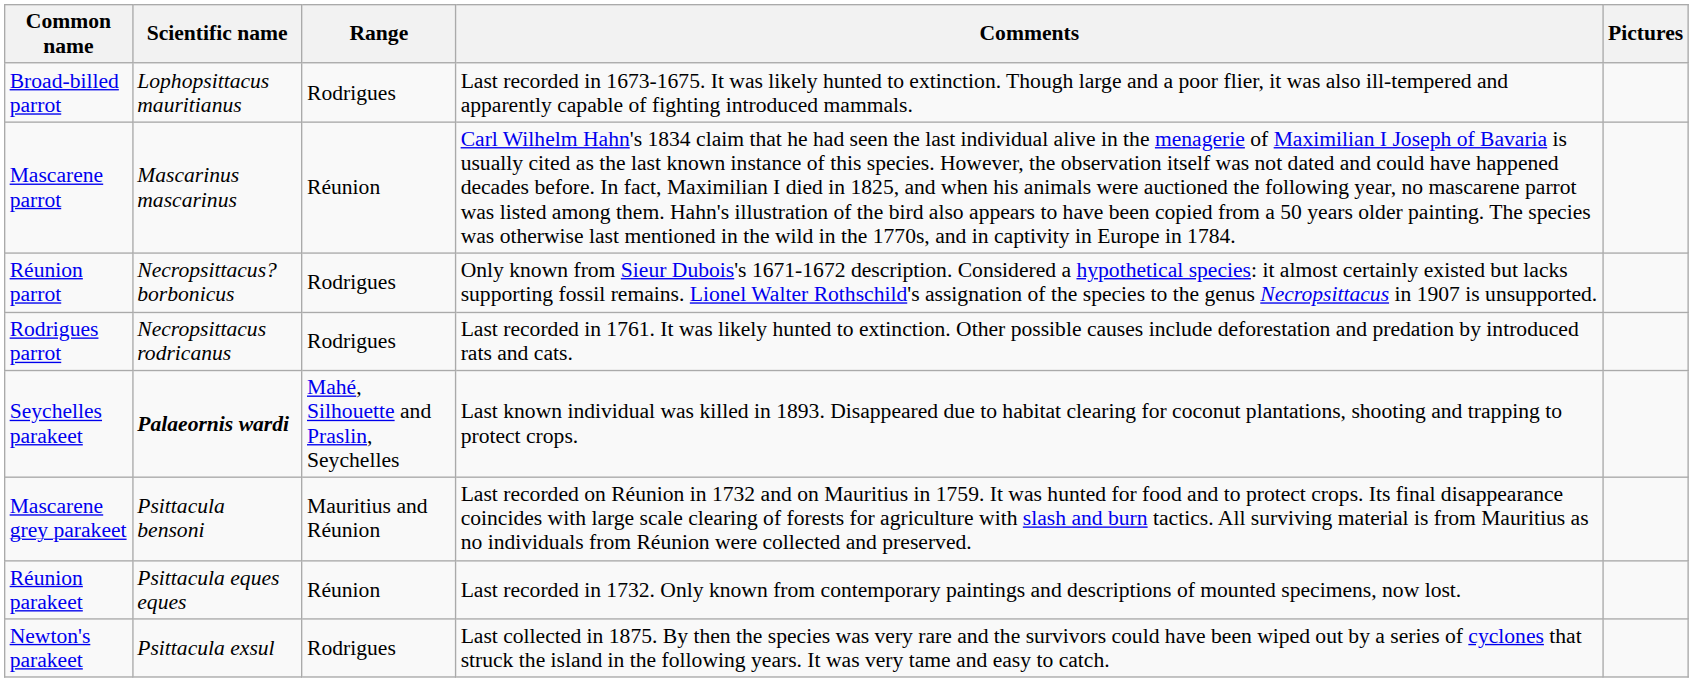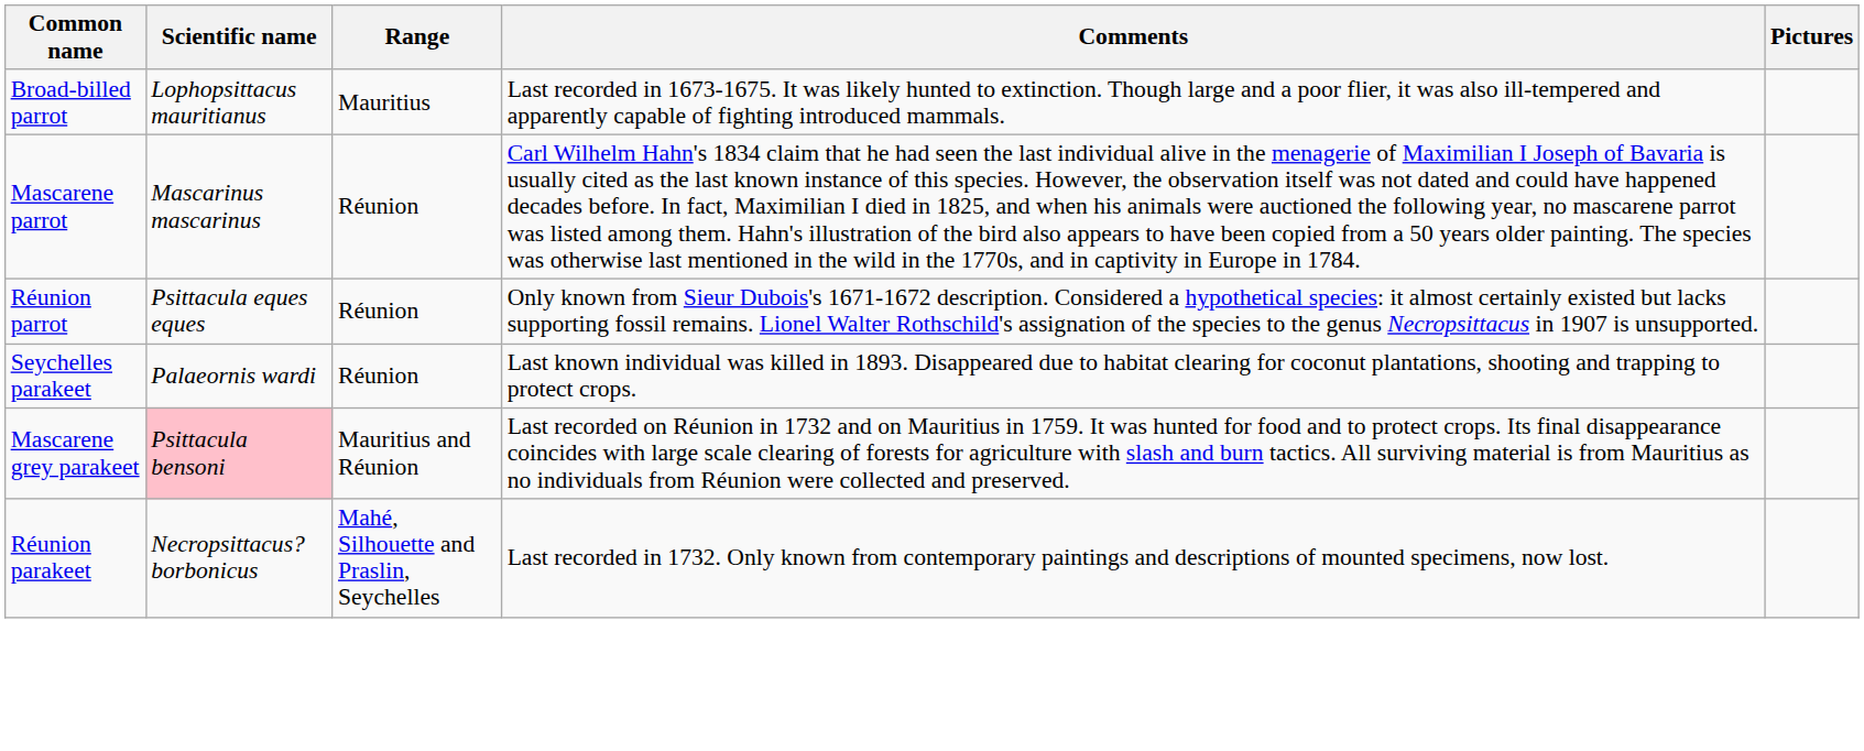 <table class="wikitable sortable">
 <tr>
 <th>Common name</th>
 <th>Scientific name</th>
 <th>Range</th>
 <th class="unsortable">Comments</th>
 <th class="unsortable">Pictures</th>
 </tr>
 <tr>
 <td><a href='#'>Broad-billed parrot</a></td>
 <td><em>Lophopsittacus mauritianus</em></td>
-<td>Rodrigues</td>
+<td>Mauritius</td>
 <td>Last recorded in 1673-1675. It was likely hunted to extinction. Though large and a poor flier, it was also ill-tempered and apparently capable of fighting introduced mammals.</td>
 <td></td>
 </tr>
 <tr>
 <td><a href='#'>Mascarene parrot</a></td>
 <td><em>Mascarinus mascarinus</em></td>
 <td>Réunion</td>
 <td><a href='#'>Carl Wilhelm Hahn</a>'s 1834 claim that he had seen the last individual alive in the <a href='#'>menagerie</a> of <a href='#'>Maximilian I Joseph of Bavaria</a> is usually cited as the last known instance of this species. However, the observation itself was not dated and could have happened decades before. In fact, Maximilian I died in 1825, and when his animals were auctioned the following year, no mascarene parrot was listed among them. Hahn's illustration of the bird also appears to have been copied from a 50 years older painting. The species was otherwise last mentioned in the wild in the 1770s, and in captivity in Europe in 1784.</td>
 <td></td>
 </tr>
 <tr>
 <td><a href='#'>Réunion parrot</a></td>
-<td><em>Necropsittacus? borbonicus</em></td>
-<td>Rodrigues</td>
+<td><em>Psittacula eques eques</em></td>
+<td>Réunion</td>
 <td>Only known from <a href='#'>Sieur Dubois</a>'s 1671-1672 description. Considered a <a href='#'>hypothetical species</a>: it almost certainly existed but lacks supporting fossil remains. <a href='#'>Lionel Walter Rothschild</a>'s assignation of the species to the genus <em><a href='#'>Necropsittacus</a></em> in 1907 is unsupported.</td>
 <td></td>
 </tr>
 <tr>
-<td><a href='#'>Rodrigues parrot</a></td>
-<td><em>Necropsittacus rodricanus</em></td>
-<td>Rodrigues</td>
-<td>Last recorded in 1761. It was likely hunted to extinction. Other possible causes include deforestation and predation by introduced rats and cats.</td>
-<td></td>
-</tr>
-<tr>
 <td><a href='#'>Seychelles parakeet</a></td>
-<td><strong><em>Palaeornis wardi</em></strong></td>
-<td><a href='#'>Mahé</a>, <a href='#'>Silhouette</a> and <a href='#'>Praslin</a>, Seychelles</td>
+<td><em>Palaeornis wardi</em></td>
+<td>Réunion</td>
 <td>Last known individual was killed in 1893. Disappeared due to habitat clearing for coconut plantations, shooting and trapping to protect crops.</td>
 <td></td>
 </tr>
 <tr>
 <td><a href='#'>Mascarene grey parakeet</a></td>
-<td><em>Psittacula bensoni</em></td>
+<td style="background: pink;"><em>Psittacula bensoni</em></td>
 <td>Mauritius and Réunion</td>
 <td>Last recorded on Réunion in 1732 and on Mauritius in 1759. It was hunted for food and to protect crops. Its final disappearance coincides with large scale clearing of forests for agriculture with <a href='#'>slash and burn</a> tactics. All surviving material is from Mauritius as no individuals from Réunion were collected and preserved.</td>
 <td></td>
 </tr>
 <tr>
 <td><a href='#'>Réunion parakeet</a></td>
-<td><em>Psittacula eques eques</em></td>
-<td>Réunion</td>
+<td><em>Necropsittacus? borbonicus</em></td>
+<td><a href='#'>Mahé</a>, <a href='#'>Silhouette</a> and <a href='#'>Praslin</a>, Seychelles</td>
 <td>Last recorded in 1732. Only known from contemporary paintings and descriptions of mounted specimens, now lost.</td>
 <td></td>
 </tr>
-<tr>
-<td><a href='#'>Newton's parakeet</a></td>
-<td><em>Psittacula exsul</em></td>
-<td>Rodrigues</td>
-<td>Last collected in 1875. By then the species was very rare and the survivors could have been wiped out by a series of <a href='#'>cyclones</a> that struck the island in the following years. It was very tame and easy to catch.</td>
-<td></td>
-</tr>
 </table>
